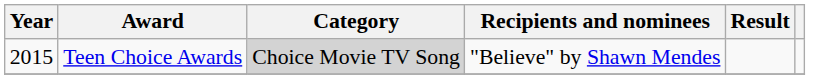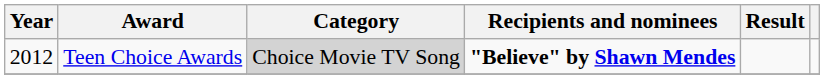 <table class="wikitable">
 <tr>
 <th scope="col">Year</th>
 <th scope="col">Award</th>
 <th scope="col">Category</th>
 <th scope="col">Recipients and nominees</th>
 <th scope="col">Result</th>
 <th scope="col"></th>
 </tr>
 <tr>
-<td>2015</td>
+<td>2012</td>
 <td><a href='#'>Teen Choice Awards</a></td>
 <td style="background: lightgrey;">Choice Movie TV Song</td>
-<td>"Believe" by <a href='#'>Shawn Mendes</a></td>
+<td><strong>"Believe" by <a href='#'>Shawn Mendes</a></strong></td>
 <td></td>
 <td></td>
 </tr>
 <tr>
 </tr>
 </table>
